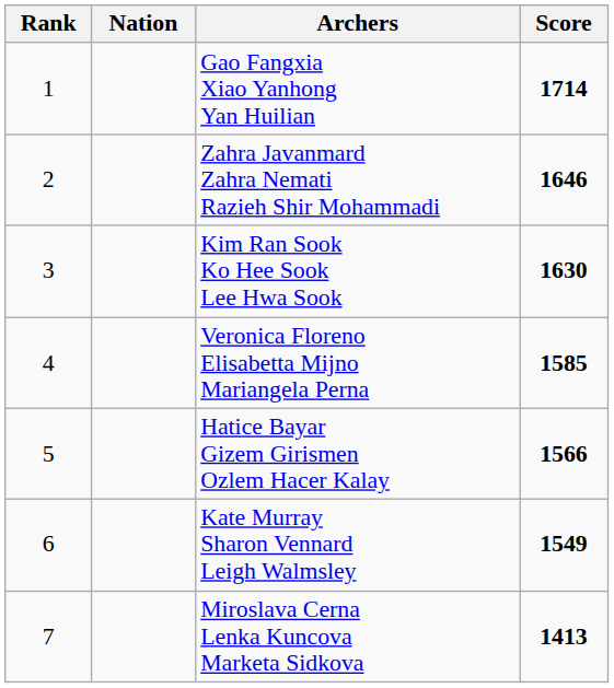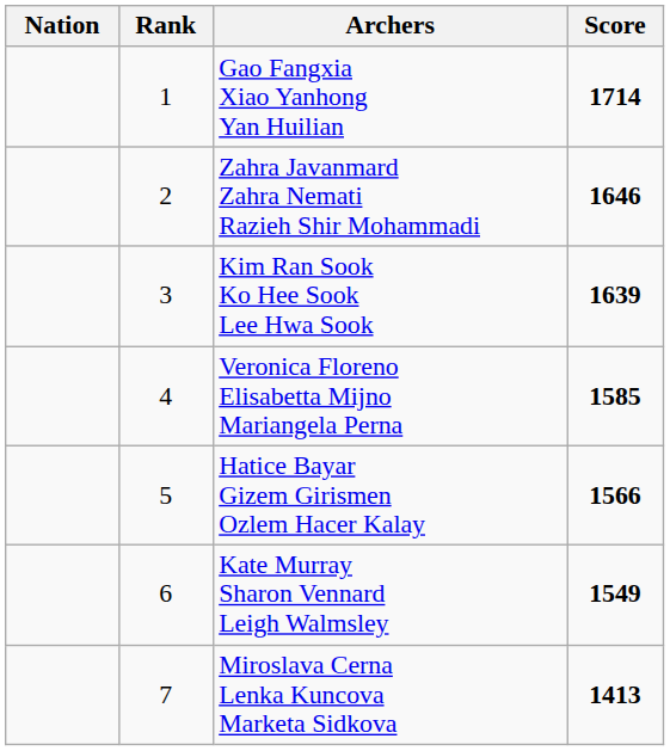 <table class="wikitable sortable" style="text-align:center" width=65%>
 <tr>
+<th>Nation</th>
 <th>Rank</th>
-<th>Nation</th>
 <th>Archers</th>
 <th>Score</th>
 </tr>
 <tr>
+<td align=left></td>
 <td>1</td>
-<td align=left></td>
 <td align=left><a href='#'>Gao Fangxia</a><br><a href='#'>Xiao Yanhong</a><br><a href='#'>Yan Huilian</a></td>
 <td><strong>1714</strong></td>
 </tr>
 <tr>
+<td align=left></td>
 <td>2</td>
-<td align=left></td>
 <td align=left><a href='#'>Zahra Javanmard</a><br><a href='#'>Zahra Nemati</a><br><a href='#'>Razieh Shir Mohammadi</a></td>
 <td><strong>1646</strong></td>
 </tr>
 <tr>
+<td align=left></td>
 <td>3</td>
-<td align=left></td>
 <td align=left><a href='#'>Kim Ran Sook</a><br><a href='#'>Ko Hee Sook</a><br><a href='#'>Lee Hwa Sook</a></td>
-<td><strong>1630</strong></td>
+<td><strong>1639</strong></td>
 </tr>
 <tr>
+<td align=left></td>
 <td>4</td>
-<td align=left></td>
 <td align=left><a href='#'>Veronica Floreno</a><br><a href='#'>Elisabetta Mijno</a><br><a href='#'>Mariangela Perna</a></td>
 <td><strong>1585</strong></td>
 </tr>
 <tr>
+<td align=left></td>
 <td>5</td>
-<td align=left></td>
 <td align=left><a href='#'>Hatice Bayar</a><br><a href='#'>Gizem Girismen</a><br><a href='#'>Ozlem Hacer Kalay</a></td>
 <td><strong>1566</strong></td>
 </tr>
 <tr>
+<td align=left></td>
 <td>6</td>
-<td align=left></td>
 <td align=left><a href='#'>Kate Murray</a><br><a href='#'>Sharon Vennard</a><br><a href='#'>Leigh Walmsley</a></td>
 <td><strong>1549</strong></td>
 </tr>
 <tr>
+<td align=left></td>
 <td>7</td>
-<td align=left></td>
 <td align=left><a href='#'>Miroslava Cerna</a><br><a href='#'>Lenka Kuncova</a><br><a href='#'>Marketa Sidkova</a></td>
 <td><strong>1413</strong></td>
 </tr>
 </table>
